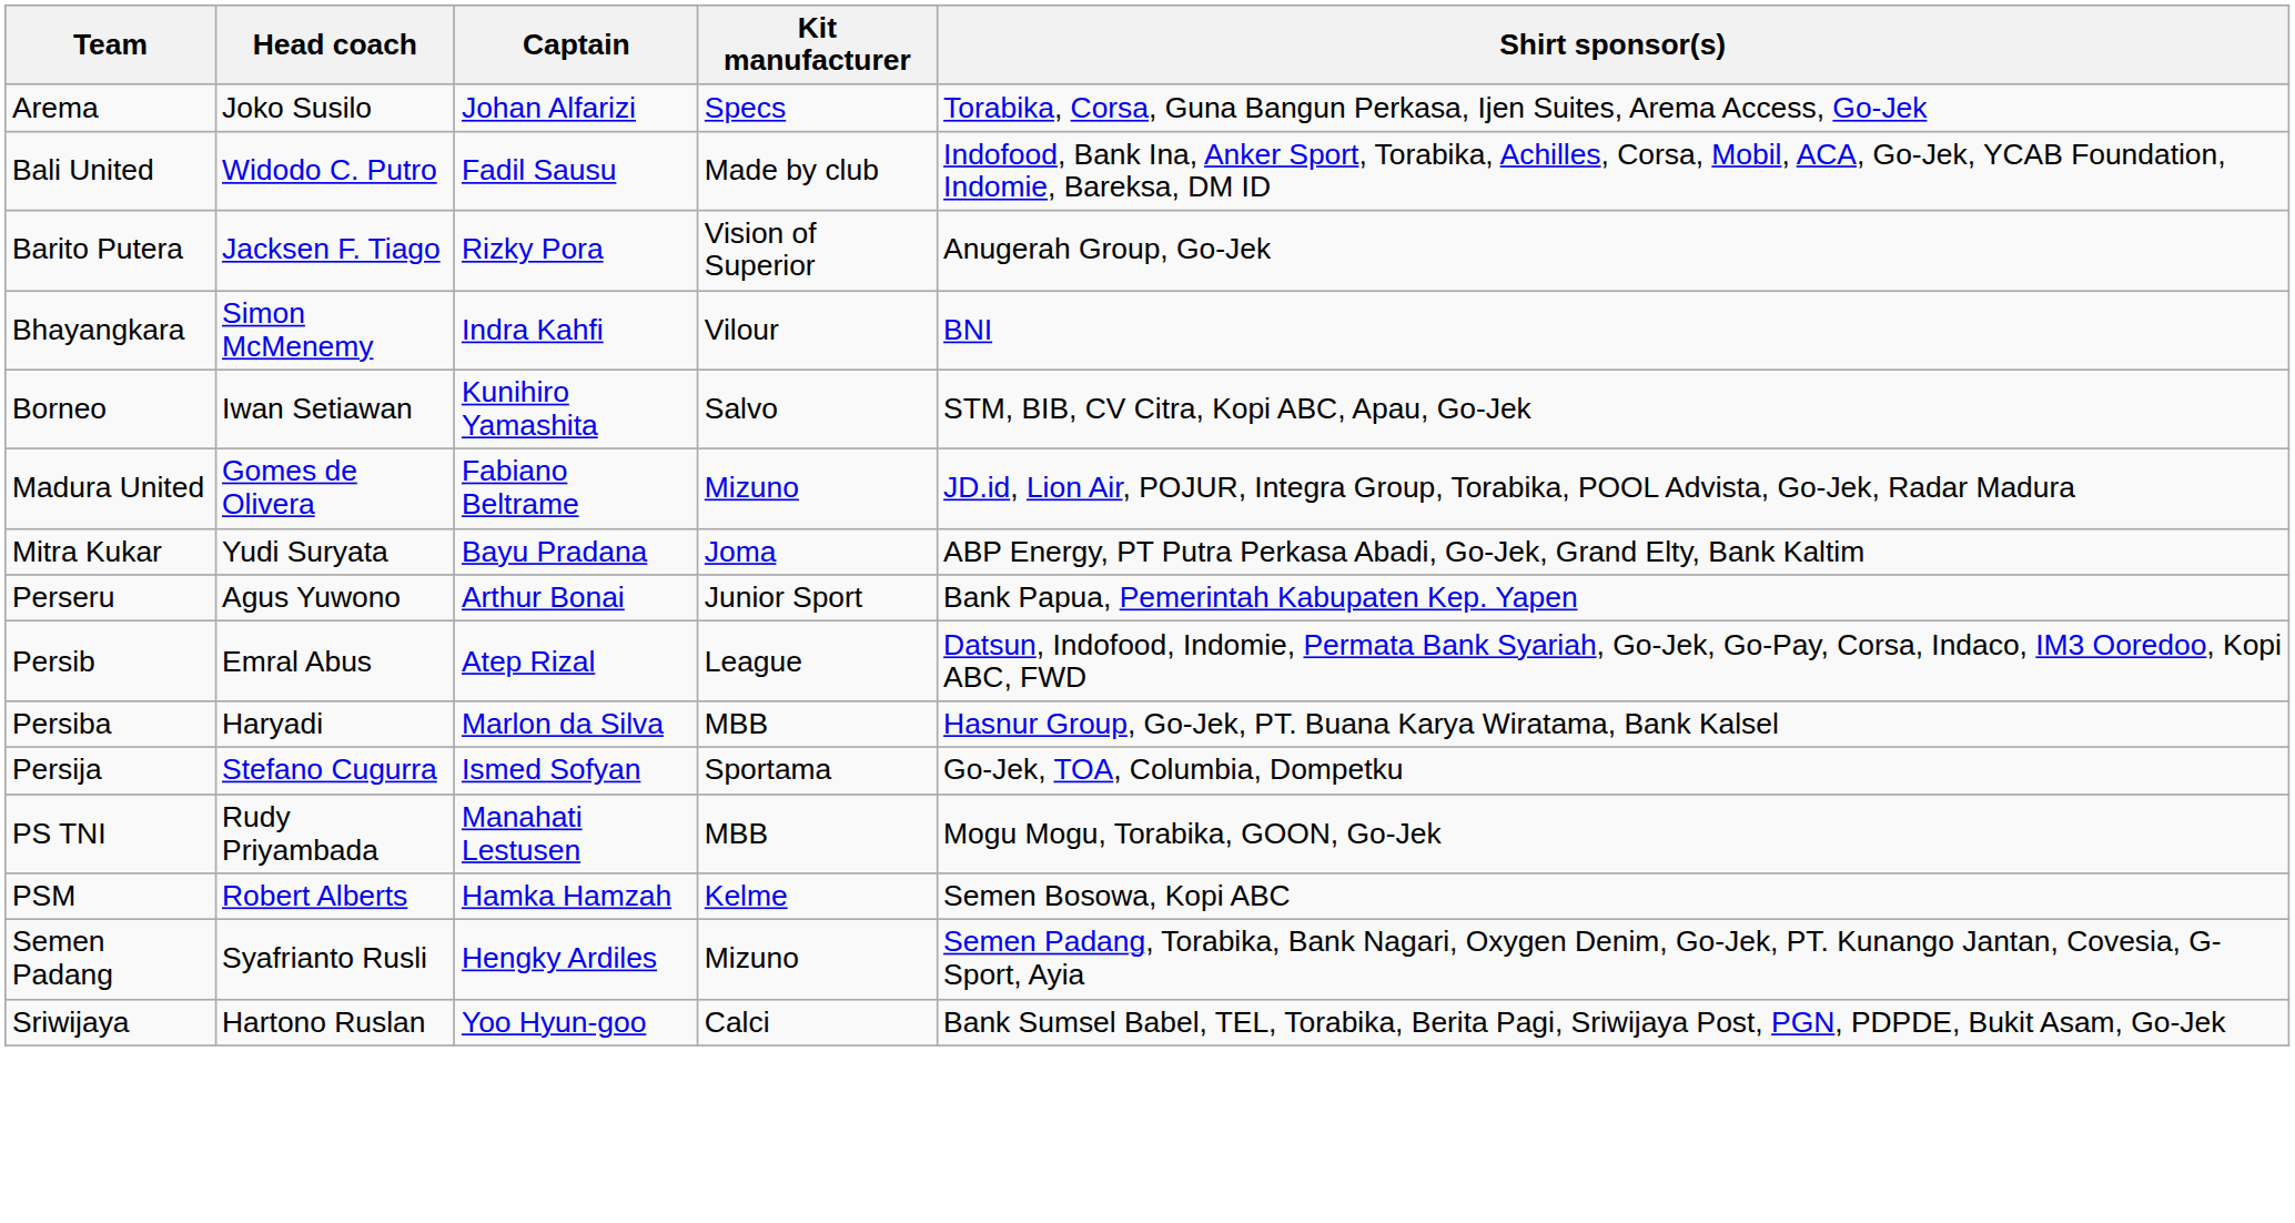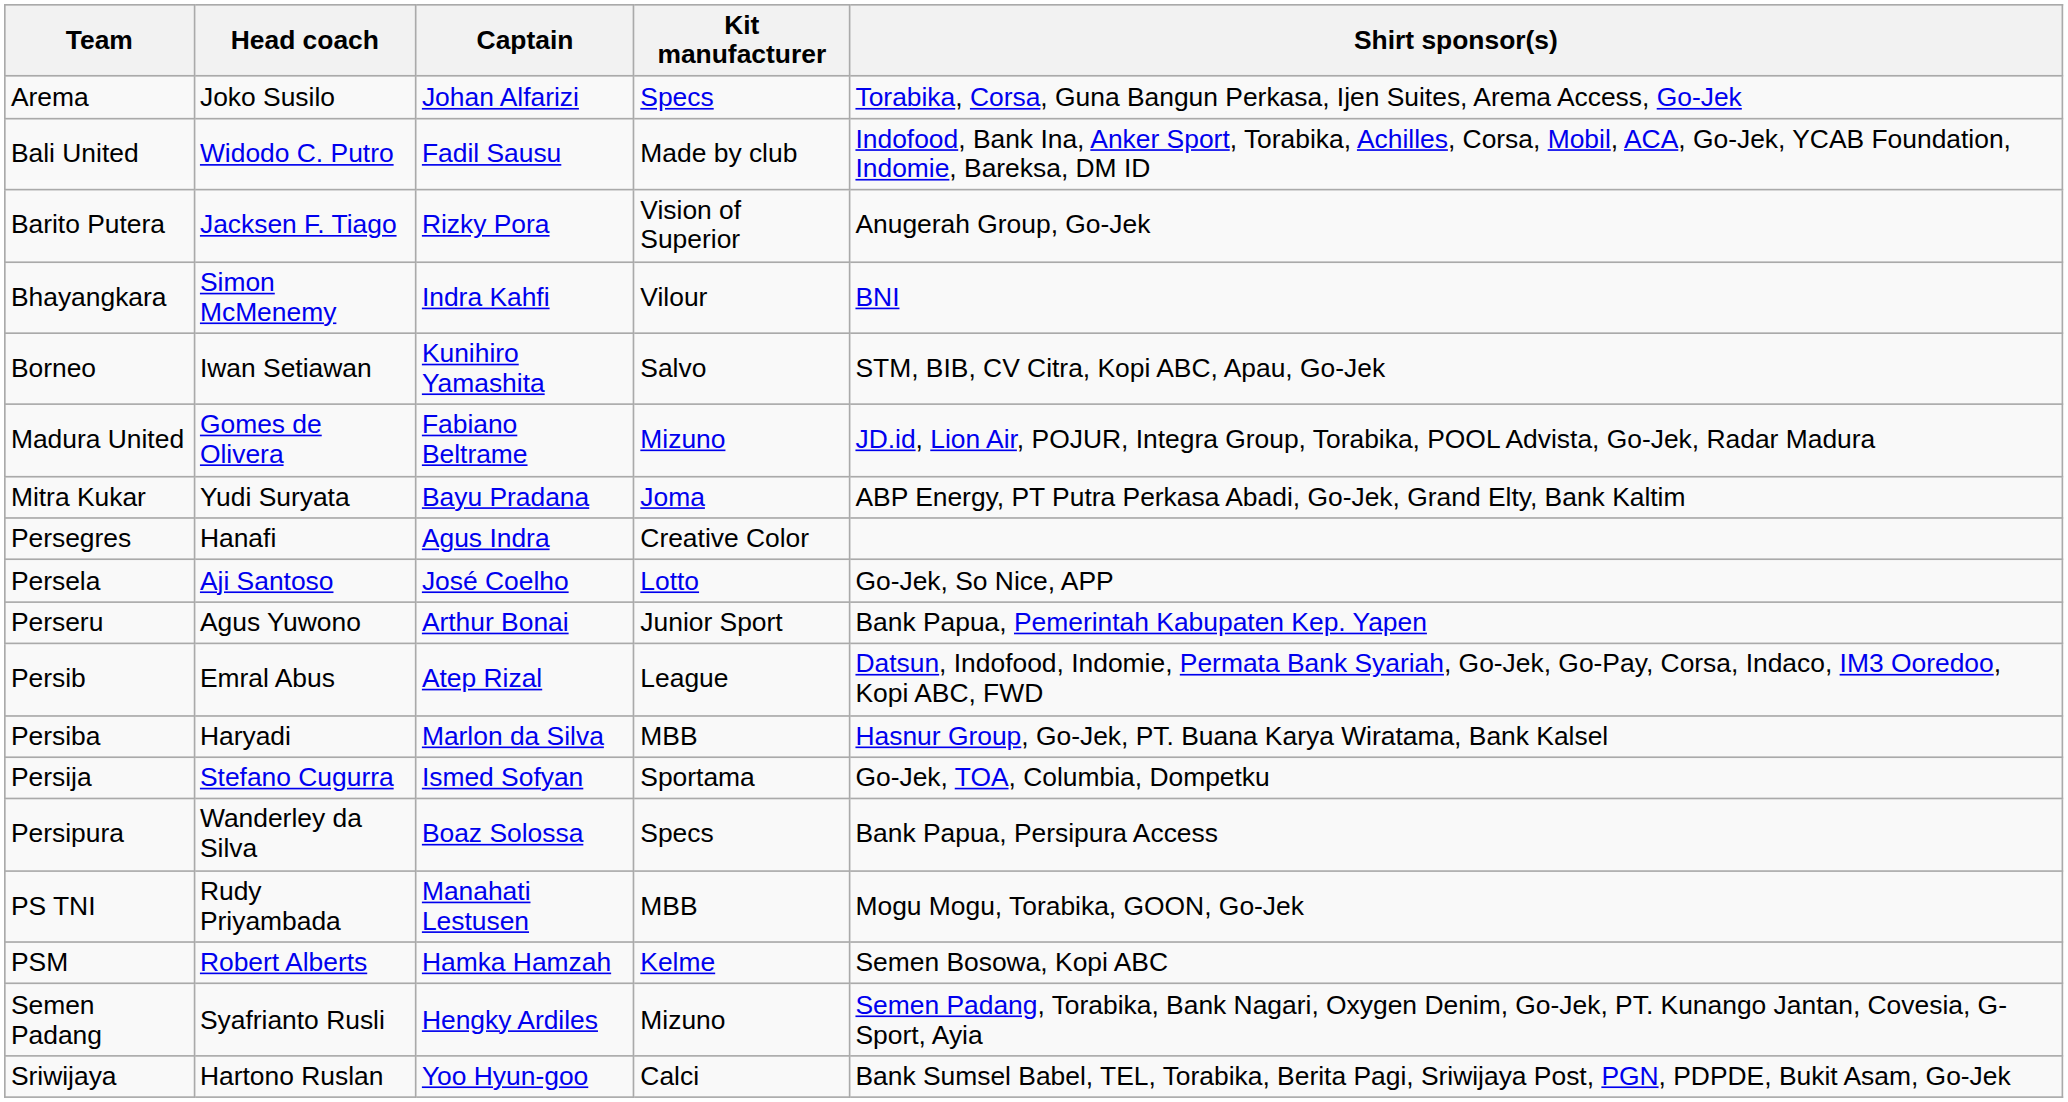 <table class="wikitable sortable">
 <tr>
 <th>Team</th>
 <th>Head coach</th>
 <th>Captain</th>
 <th class="nowrap">Kit manufacturer</th>
 <th class="unsortable">Shirt sponsor(s)</th>
 </tr>
 <tr>
 <td class="nowrap">Arema</td>
 <td class="nowrap"> Joko Susilo</td>
 <td class="nowrap"> <a href='#'>Johan Alfarizi</a></td>
 <td class="nowrap"><a href='#'>Specs</a></td>
 <td><a href='#'>Torabika</a>, <a href='#'>Corsa</a>, Guna Bangun Perkasa, Ijen Suites, Arema Access, <a href='#'>Go-Jek</a></td>
 </tr>
 <tr>
 <td class="nowrap">Bali United</td>
 <td class="nowrap"> <a href='#'>Widodo C. Putro</a></td>
 <td class="nowrap"> <a href='#'>Fadil Sausu</a></td>
 <td class="nowrap">Made by club</td>
 <td><a href='#'>Indofood</a>, Bank Ina, <a href='#'>Anker Sport</a>, Torabika, <a href='#'>Achilles</a>, Corsa, <a href='#'>Mobil</a>, <a href='#'>ACA</a>, Go-Jek, YCAB Foundation, <a href='#'>Indomie</a>, Bareksa, DM ID</td>
 </tr>
 <tr>
 <td class="nowrap">Barito Putera</td>
 <td class="nowrap"> <a href='#'>Jacksen F. Tiago</a></td>
 <td class="nowrap"> <a href='#'>Rizky Pora</a></td>
 <td class="nowrap">Vision of Superior</td>
 <td>Anugerah Group, Go-Jek</td>
 </tr>
 <tr>
 <td class="nowrap">Bhayangkara</td>
 <td class="nowrap"> <a href='#'>Simon McMenemy</a></td>
 <td class="nowrap"> <a href='#'>Indra Kahfi</a></td>
 <td class="nowrap">Vilour</td>
 <td><a href='#'>BNI</a></td>
 </tr>
 <tr>
 <td class="nowrap">Borneo</td>
 <td class="nowrap"> Iwan Setiawan</td>
 <td class="nowrap"> <a href='#'>Kunihiro Yamashita</a></td>
 <td class="nowrap">Salvo</td>
 <td>STM, BIB, CV Citra, Kopi ABC, Apau, Go-Jek</td>
 </tr>
 <tr>
 <td class="nowrap">Madura United</td>
 <td class="nowrap"> <a href='#'>Gomes de Olivera</a></td>
 <td class="nowrap"> <a href='#'>Fabiano Beltrame</a></td>
 <td class="nowrap"><a href='#'>Mizuno</a></td>
 <td><a href='#'>JD.id</a>, <a href='#'>Lion Air</a>, POJUR, Integra Group, Torabika, POOL Advista, Go-Jek, Radar Madura</td>
 </tr>
 <tr>
 <td class="nowrap">Mitra Kukar</td>
 <td class="nowrap"> Yudi Suryata</td>
 <td class="nowrap"> <a href='#'>Bayu Pradana</a></td>
 <td class="nowrap"><a href='#'>Joma</a></td>
 <td>ABP Energy, PT Putra Perkasa Abadi, Go-Jek, Grand Elty, Bank Kaltim</td>
 </tr>
 <tr>
+<td class="nowrap">Persegres</td>
+<td class="nowrap"> Hanafi</td>
+<td class="nowrap"> <a href='#'>Agus Indra</a></td>
+<td class="nowrap">Creative Color</td>
+<td></td>
+</tr>
+<tr>
+<td class="nowrap">Persela</td>
+<td class="nowrap"> <a href='#'>Aji Santoso</a></td>
+<td class="nowrap"> <a href='#'>José Coelho</a></td>
+<td class="nowrap"><a href='#'>Lotto</a></td>
+<td>Go-Jek, So Nice, APP</td>
+</tr>
+<tr>
 <td class="nowrap">Perseru</td>
 <td class="nowrap"> Agus Yuwono</td>
 <td class="nowrap"> <a href='#'>Arthur Bonai</a></td>
 <td class="nowrap">Junior Sport</td>
 <td>Bank Papua, <a href='#'>Pemerintah Kabupaten Kep. Yapen</a></td>
 </tr>
 <tr>
 <td class="nowrap">Persib</td>
 <td class="nowrap"> Emral Abus</td>
 <td class="nowrap"> <a href='#'>Atep Rizal</a></td>
 <td class="nowrap">League</td>
 <td><a href='#'>Datsun</a>, Indofood, Indomie, <a href='#'>Permata Bank Syariah</a>, Go-Jek, Go-Pay, Corsa, Indaco, <a href='#'>IM3 Ooredoo</a>, Kopi ABC, FWD</td>
 </tr>
 <tr>
 <td class="nowrap">Persiba</td>
 <td class="nowrap"> Haryadi</td>
 <td class="nowrap"> <a href='#'>Marlon da Silva</a></td>
 <td class="nowrap">MBB</td>
 <td><a href='#'>Hasnur Group</a>, Go-Jek, PT. Buana Karya Wiratama, Bank Kalsel</td>
 </tr>
 <tr>
 <td class="nowrap">Persija</td>
 <td class="nowrap"> <a href='#'>Stefano Cugurra</a></td>
 <td class="nowrap"> <a href='#'>Ismed Sofyan</a></td>
 <td class="nowrap">Sportama</td>
 <td>Go-Jek, <a href='#'>TOA</a>, Columbia, Dompetku</td>
+</tr>
+<tr>
+<td class="nowrap">Persipura</td>
+<td class="nowrap"> Wanderley da Silva</td>
+<td class="nowrap"> <a href='#'>Boaz Solossa</a></td>
+<td class="nowrap">Specs</td>
+<td>Bank Papua, Persipura Access</td>
 </tr>
 <tr>
 <td class="nowrap">PS TNI</td>
 <td class="nowrap"> Rudy Priyambada</td>
 <td class="nowrap"> <a href='#'>Manahati Lestusen</a></td>
 <td class="nowrap">MBB</td>
 <td>Mogu Mogu, Torabika, GOON, Go-Jek</td>
 </tr>
 <tr>
 <td class="nowrap">PSM</td>
 <td class="nowrap"> <a href='#'>Robert Alberts</a></td>
 <td class="nowrap"> <a href='#'>Hamka Hamzah</a></td>
 <td class="nowrap"><a href='#'>Kelme</a></td>
 <td>Semen Bosowa, Kopi ABC</td>
 </tr>
 <tr>
 <td class="nowrap">Semen Padang</td>
 <td class="nowrap"> Syafrianto Rusli</td>
 <td class="nowrap"> <a href='#'>Hengky Ardiles</a></td>
 <td class="nowrap">Mizuno</td>
 <td><a href='#'>Semen Padang</a>, Torabika, Bank Nagari, Oxygen Denim, Go-Jek, PT. Kunango Jantan, Covesia, G-Sport, Ayia</td>
 </tr>
 <tr>
 <td class="nowrap">Sriwijaya</td>
 <td class="nowrap"> Hartono Ruslan</td>
 <td class="nowrap"> <a href='#'>Yoo Hyun-goo</a></td>
 <td class="nowrap">Calci</td>
 <td>Bank Sumsel Babel, TEL, Torabika, Berita Pagi, Sriwijaya Post, <a href='#'>PGN</a>, PDPDE, Bukit Asam, Go-Jek</td>
 </tr>
 </table>
